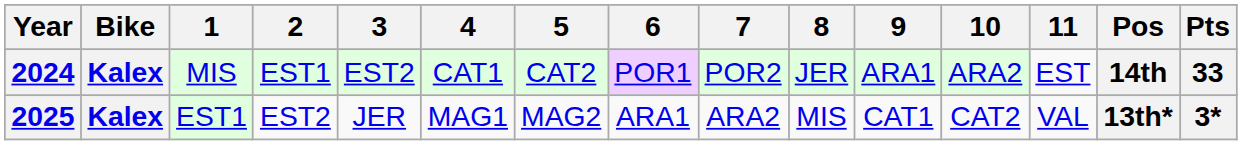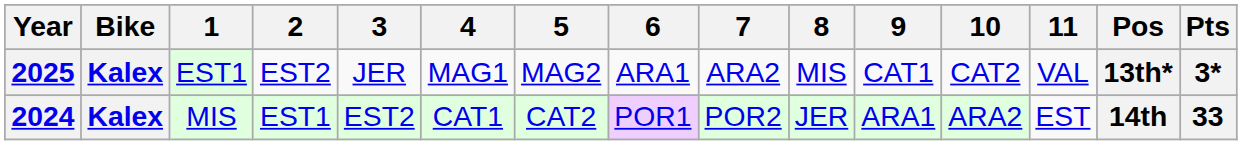 <table class="wikitable" style="text-align:center">
 <tr>
 <th>Year</th>
 <th>Bike</th>
 <th>1</th>
 <th>2</th>
 <th>3</th>
 <th>4</th>
 <th>5</th>
 <th>6</th>
 <th>7</th>
 <th>8</th>
 <th>9</th>
 <th>10</th>
 <th>11</th>
 <th>Pos</th>
 <th>Pts</th>
 </tr>
 <tr>
+<th><a href='#'>2025</a></th>
+<th><a href='#'>Kalex</a></th>
+<td style="background:#dfffdf;"><a href='#'>EST1</a><br></td>
+<td style="background:#;"><a href='#'>EST2</a><br></td>
+<td style="background:#;"><a href='#'>JER</a><br></td>
+<td style="background:#;"><a href='#'>MAG1</a><br></td>
+<td style="background:#;"><a href='#'>MAG2</a><br></td>
+<td style="background:#;"><a href='#'>ARA1</a><br></td>
+<td style="background:#;"><a href='#'>ARA2</a><br></td>
+<td style="background:#;"><a href='#'>MIS</a><br></td>
+<td style="background:#;"><a href='#'>CAT1</a><br></td>
+<td style="background:#;"><a href='#'>CAT2</a><br></td>
+<td style="background:#;"><a href='#'>VAL</a><br></td>
+<th style="background:#;">13th*</th>
+<th style="background:#;">3*</th>
+</tr>
+<tr>
 <th><a href='#'>2024</a></th>
 <th><a href='#'>Kalex</a></th>
 <td style="background:#DFFFDF;"><a href='#'>MIS</a><br></td>
 <td style="background:#DFFFDF;"><a href='#'>EST1</a><br></td>
 <td style="background:#DFFFDF;"><a href='#'>EST2</a><br></td>
 <td style="background:#DFFFDF;"><a href='#'>CAT1</a><br></td>
 <td style="background:#DFFFDF;"><a href='#'>CAT2</a><br></td>
 <td style="background:#EFCFFF;"><a href='#'>POR1</a><br></td>
 <td style="background:#DFFFDF;"><a href='#'>POR2</a><br></td>
 <td style="background:#DFFFDF;"><a href='#'>JER</a><br></td>
 <td style="background:#DFFFDF;"><a href='#'>ARA1</a><br></td>
 <td style="background:#DFFFDF;"><a href='#'>ARA2</a><br></td>
 <td><a href='#'>EST</a></td>
 <th>14th</th>
 <th>33</th>
 </tr>
-<tr>
-<th><a href='#'>2025</a></th>
-<th><a href='#'>Kalex</a></th>
-<td style="background:#dfffdf;"><a href='#'>EST1</a><br></td>
-<td style="background:#;"><a href='#'>EST2</a><br></td>
-<td style="background:#;"><a href='#'>JER</a><br></td>
-<td style="background:#;"><a href='#'>MAG1</a><br></td>
-<td style="background:#;"><a href='#'>MAG2</a><br></td>
-<td style="background:#;"><a href='#'>ARA1</a><br></td>
-<td style="background:#;"><a href='#'>ARA2</a><br></td>
-<td style="background:#;"><a href='#'>MIS</a><br></td>
-<td style="background:#;"><a href='#'>CAT1</a><br></td>
-<td style="background:#;"><a href='#'>CAT2</a><br></td>
-<td style="background:#;"><a href='#'>VAL</a><br></td>
-<th style="background:#;">13th*</th>
-<th style="background:#;">3*</th>
-</tr>
 </table>
